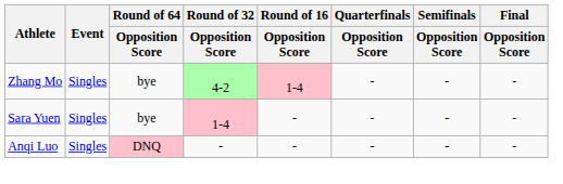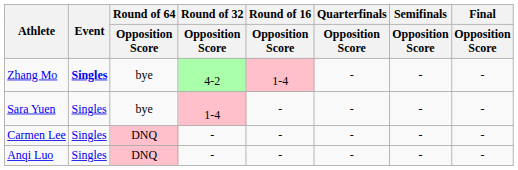 <table class=wikitable style="font-size:90%">
 <tr>
 <th rowspan="2">Athlete</th>
 <th rowspan="2">Event</th>
 <th>Round of 64</th>
 <th>Round of 32</th>
 <th>Round of 16</th>
 <th>Quarterfinals</th>
 <th>Semifinals</th>
 <th>Final</th>
 </tr>
 <tr>
 <th>Opposition<br>Score</th>
 <th>Opposition<br>Score</th>
 <th>Opposition<br>Score</th>
 <th>Opposition<br>Score</th>
 <th>Opposition<br>Score</th>
 <th>Opposition<br>Score</th>
 </tr>
 <tr>
 <td><a href='#'>Zhang Mo</a></td>
-<td><a href='#'>Singles</a></td>
+<td><strong><a href='#'>Singles</a></strong></td>
 <td align=center>bye</td>
 <td style="text-align:center;background:#afa;"><br>4-2</td>
 <td style="text-align:center;background:pink;"><br>1-4</td>
 <td align=center>-</td>
 <td align=center>-</td>
 <td align=center>-</td>
 </tr>
 <tr>
 <td><a href='#'>Sara Yuen</a></td>
 <td><a href='#'>Singles</a></td>
 <td align=center>bye</td>
 <td style="text-align:center;background:pink;"><br>1-4</td>
 <td align=center>-</td>
 <td align=center>-</td>
 <td align=center>-</td>
 <td align=center>-</td>
 </tr>
 <tr>
+<td><a href='#'>Carmen Lee</a></td>
+<td><a href='#'>Singles</a></td>
+<td style="text-align:center;background:pink;">DNQ</td>
+<td align=center>-</td>
+<td align=center>-</td>
+<td align=center>-</td>
+<td align=center>-</td>
+<td align=center>-</td>
+</tr>
+<tr>
 <td><a href='#'>Anqi Luo</a></td>
 <td><a href='#'>Singles</a></td>
 <td style="text-align:center;background:pink;">DNQ</td>
 <td align=center>-</td>
 <td align=center>-</td>
 <td align=center>-</td>
 <td align=center>-</td>
 <td align=center>-</td>
 </tr>
 </table>
